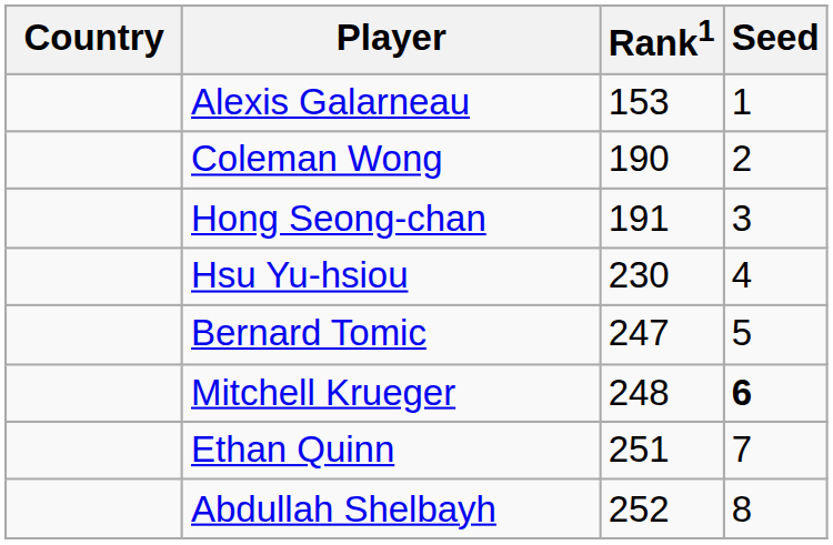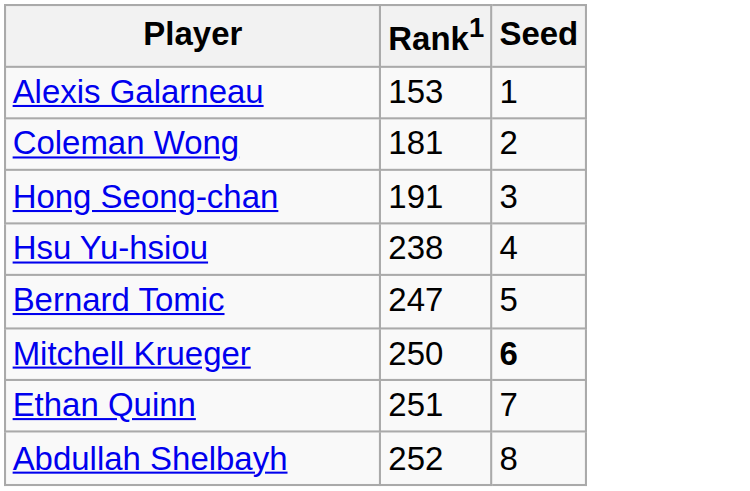 <table class="sortable wikitable">
 <tr>
-<th width="70">Country</th>
 <th width="175">Player</th>
 <th>Rank<sup>1</sup></th>
 <th>Seed</th>
 </tr>
 <tr>
-<td></td>
 <td><a href='#'>Alexis Galarneau</a></td>
 <td>153</td>
 <td>1</td>
 </tr>
 <tr>
-<td></td>
 <td><a href='#'>Coleman Wong</a></td>
-<td>190</td>
+<td>181</td>
 <td>2</td>
 </tr>
 <tr>
-<td></td>
 <td><a href='#'>Hong Seong-chan</a></td>
 <td>191</td>
 <td>3</td>
 </tr>
 <tr>
-<td></td>
 <td><a href='#'>Hsu Yu-hsiou</a></td>
-<td>230</td>
+<td>238</td>
 <td>4</td>
 </tr>
 <tr>
-<td></td>
 <td><a href='#'>Bernard Tomic</a></td>
 <td>247</td>
 <td>5</td>
 </tr>
 <tr>
-<td></td>
 <td><a href='#'>Mitchell Krueger</a></td>
-<td>248</td>
+<td>250</td>
 <td><strong>6</strong></td>
 </tr>
 <tr>
-<td></td>
 <td><a href='#'>Ethan Quinn</a></td>
 <td>251</td>
 <td>7</td>
 </tr>
 <tr>
-<td></td>
 <td><a href='#'>Abdullah Shelbayh</a></td>
 <td>252</td>
 <td>8</td>
 </tr>
 </table>
